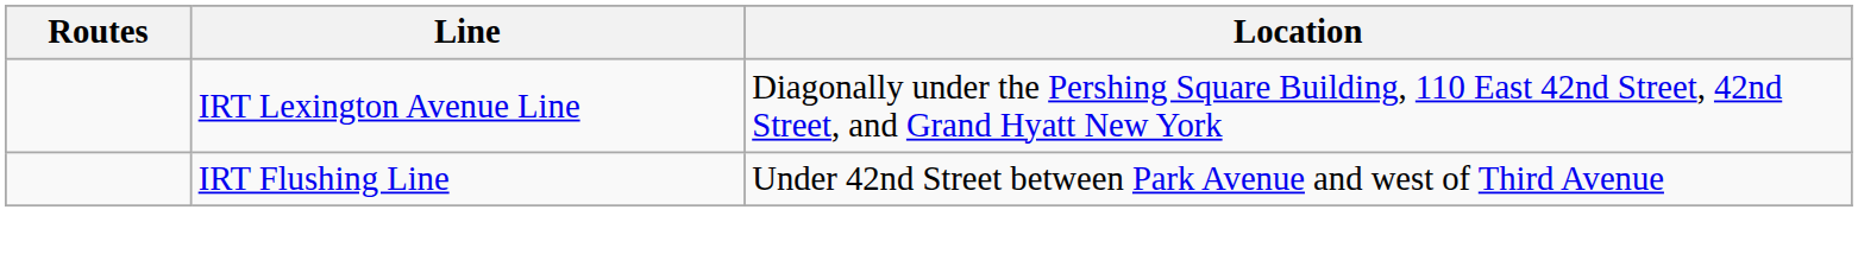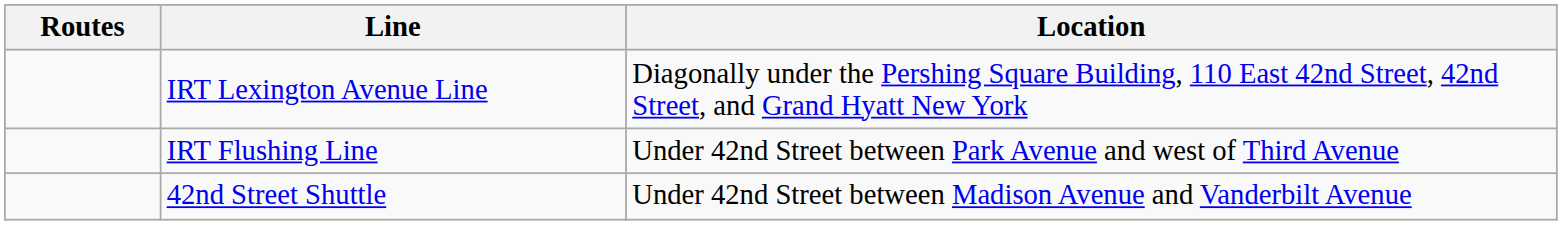 <table class="wikitable">
 <tr>
 <th width=10%>Routes</th>
 <th width=30%>Line</th>
 <th width=60%>Location</th>
 </tr>
 <tr>
 <td></td>
 <td><a href='#'>IRT Lexington Avenue Line</a></td>
 <td>Diagonally under the <a href='#'>Pershing Square Building</a>, <a href='#'>110 East 42nd Street</a>, <a href='#'>42nd Street</a>, and <a href='#'>Grand Hyatt New York</a></td>
 </tr>
 <tr>
 <td></td>
 <td><a href='#'>IRT Flushing Line</a></td>
 <td>Under 42nd Street between <a href='#'>Park Avenue</a> and west of <a href='#'>Third Avenue</a></td>
 </tr>
+<tr>
+<td></td>
+<td><a href='#'>42nd Street Shuttle</a></td>
+<td>Under 42nd Street between <a href='#'>Madison Avenue</a> and <a href='#'>Vanderbilt Avenue</a></td>
+</tr>
 </table>
